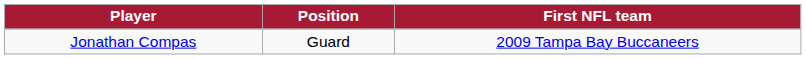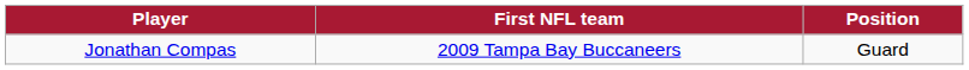 <table class="wikitable" width="65%">
 <tr align="center" style="background:#A81933;color:#FFFFFF;">
 <td><strong>Player</strong></td>
+<td><strong>First NFL team</strong></td>
 <td><strong>Position</strong></td>
-<td><strong>First NFL team</strong></td>
 </tr>
 <tr align="center" bgcolor="">
 <td><a href='#'>Jonathan Compas</a></td>
+<td><a href='#'>2009 Tampa Bay Buccaneers</a></td>
 <td>Guard</td>
-<td><a href='#'>2009 Tampa Bay Buccaneers</a></td>
 </tr>
 </table>
